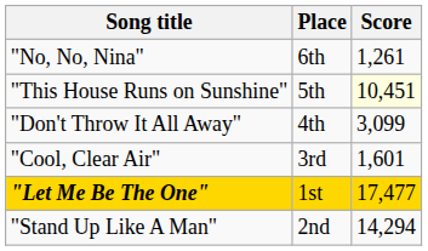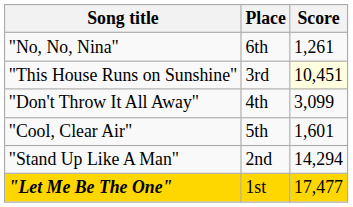 <table class="sortable wikitable">
 <tr>
 <th>Song title</th>
 <th>Place</th>
 <th>Score</th>
 </tr>
 <tr>
 <td>"No, No, Nina"</td>
 <td>6th</td>
 <td>1,261</td>
 </tr>
 <tr>
 <td>"This House Runs on Sunshine"</td>
-<td>5th</td>
+<td>3rd</td>
 <td style="background: lightyellow;">10,451</td>
 </tr>
 <tr>
 <td>"Don't Throw It All Away"</td>
 <td>4th</td>
 <td>3,099</td>
 </tr>
 <tr>
 <td>"Cool, Clear Air"</td>
-<td>3rd</td>
+<td>5th</td>
 <td>1,601</td>
+</tr>
+<tr>
+<td>"Stand Up Like A Man"</td>
+<td>2nd</td>
+<td>14,294</td>
 </tr>
 <tr style="background:gold;">
 <td><strong><em>"Let Me Be The One"</em></strong></td>
 <td>1st</td>
 <td>17,477</td>
 </tr>
-<tr>
-<td>"Stand Up Like A Man"</td>
-<td>2nd</td>
-<td>14,294</td>
-</tr>
 </table>
